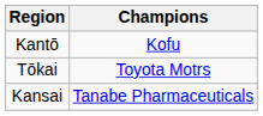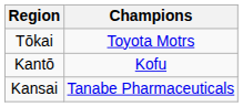 <table class="wikitable" style="text-align:center;">
 <tr>
 <th>Region</th>
 <th>Champions</th>
 </tr>
 <tr>
+<td>Tōkai</td>
+<td><a href='#'>Toyota Motrs</a></td>
+</tr>
+<tr>
 <td>Kantō</td>
 <td><a href='#'>Kofu</a></td>
-</tr>
-<tr>
-<td>Tōkai</td>
-<td><a href='#'>Toyota Motrs</a></td>
 </tr>
 <tr>
 <td>Kansai</td>
 <td><a href='#'>Tanabe Pharmaceuticals</a></td>
 </tr>
 </table>
